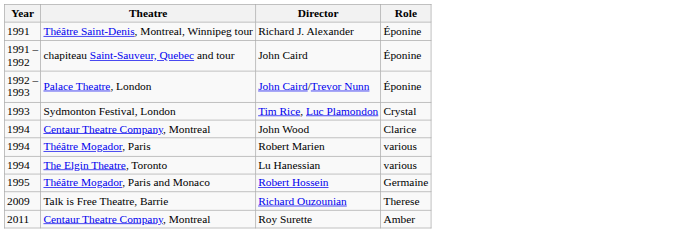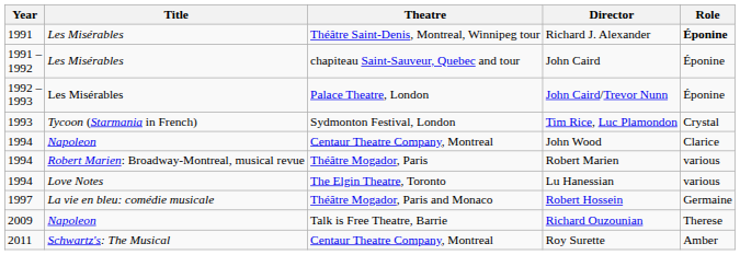 <table class="wikitable sortable">
 <tr>
 <th>Year</th>
+<th>Title</th>
 <th>Theatre</th>
 <th>Director</th>
 <th>Role</th>
 </tr>
 <tr>
 <td>1991</td>
+<td><em>Les Misérables</em></td>
 <td><a href='#'>Théâtre Saint-Denis</a>, Montreal, Winnipeg tour</td>
 <td>Richard J. Alexander</td>
-<td>Éponine</td>
+<td><strong>Éponine</strong></td>
 </tr>
 <tr>
 <td>1991 –<br>1992</td>
+<td><em>Les Misérables</em></td>
 <td>chapiteau <a href='#'>Saint-Sauveur, Quebec</a> and tour</td>
 <td>John Caird</td>
 <td>Éponine</td>
 </tr>
 <tr>
 <td>1992 –<br>1993</td>
+<td>Les Misérables</td>
 <td><a href='#'>Palace Theatre</a>, London</td>
 <td><a href='#'>John Caird</a>/<a href='#'>Trevor Nunn</a></td>
 <td>Éponine</td>
 </tr>
 <tr>
 <td>1993</td>
+<td><em>Tycoon</em> (<em><a href='#'>Starmania</a></em> in French)</td>
 <td>Sydmonton Festival, London</td>
 <td><a href='#'>Tim Rice</a>, <a href='#'>Luc Plamondon</a></td>
 <td>Crystal</td>
 </tr>
 <tr>
 <td>1994</td>
+<td><em><a href='#'>Napoleon</a></em></td>
 <td><a href='#'>Centaur Theatre Company</a>, Montreal</td>
 <td>John Wood</td>
 <td>Clarice</td>
 </tr>
 <tr>
 <td>1994</td>
+<td><em><a href='#'>Robert Marien</a></em>: Broadway-Montreal, musical revue</td>
 <td><a href='#'>Théâtre Mogador</a>, Paris</td>
 <td>Robert Marien</td>
 <td>various</td>
 </tr>
 <tr>
 <td>1994</td>
+<td><em>Love Notes</em></td>
 <td><a href='#'>The Elgin Theatre</a>, Toronto</td>
 <td>Lu Hanessian</td>
 <td>various</td>
 </tr>
 <tr>
-<td>1995</td>
+<td>1997</td>
+<td><em>La vie en bleu: comédie musicale</em></td>
 <td><a href='#'>Théâtre Mogador</a>, Paris and Monaco</td>
 <td><a href='#'>Robert Hossein</a></td>
 <td>Germaine</td>
 </tr>
 <tr>
 <td>2009</td>
+<td><em><a href='#'>Napoleon</a></em></td>
 <td>Talk is Free Theatre, Barrie</td>
 <td><a href='#'>Richard Ouzounian</a></td>
 <td>Therese</td>
 </tr>
 <tr>
 <td>2011</td>
+<td><em><a href='#'>Schwartz's</a>: The Musical</em></td>
 <td Centaur Theatre><a href='#'>Centaur Theatre Company</a>, Montreal</td>
 <td>Roy Surette</td>
 <td>Amber</td>
 </tr>
 </table>
